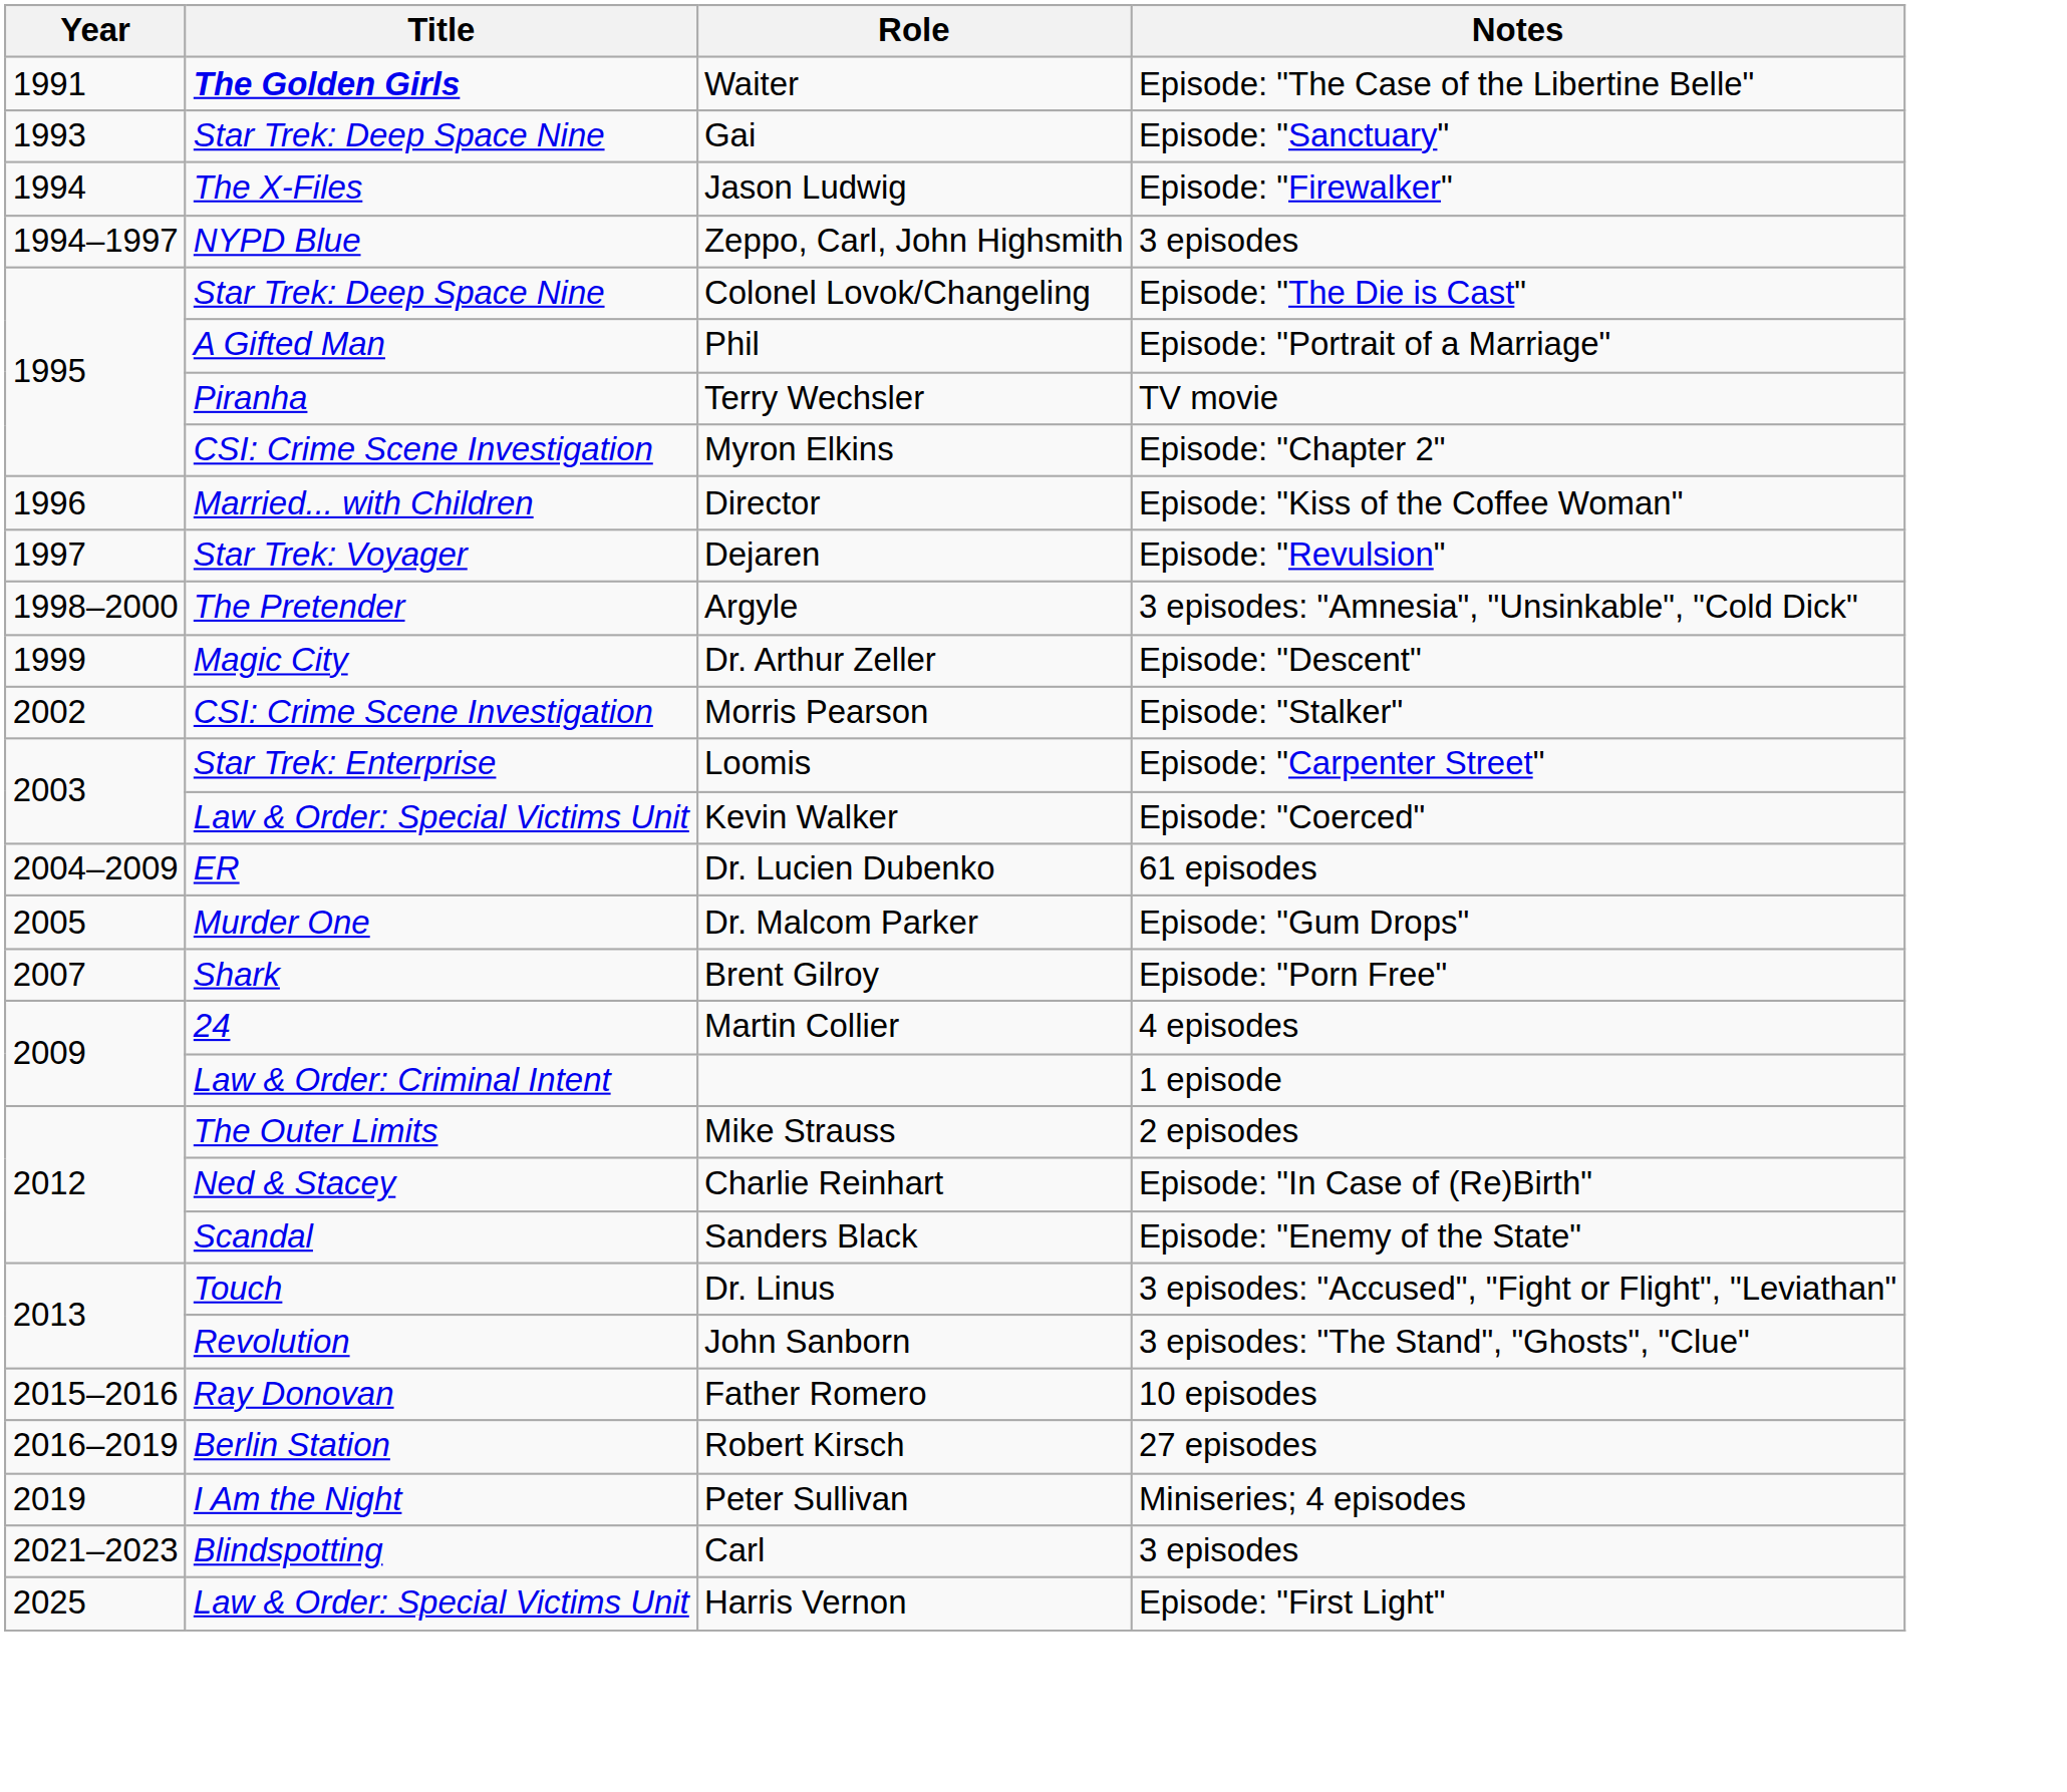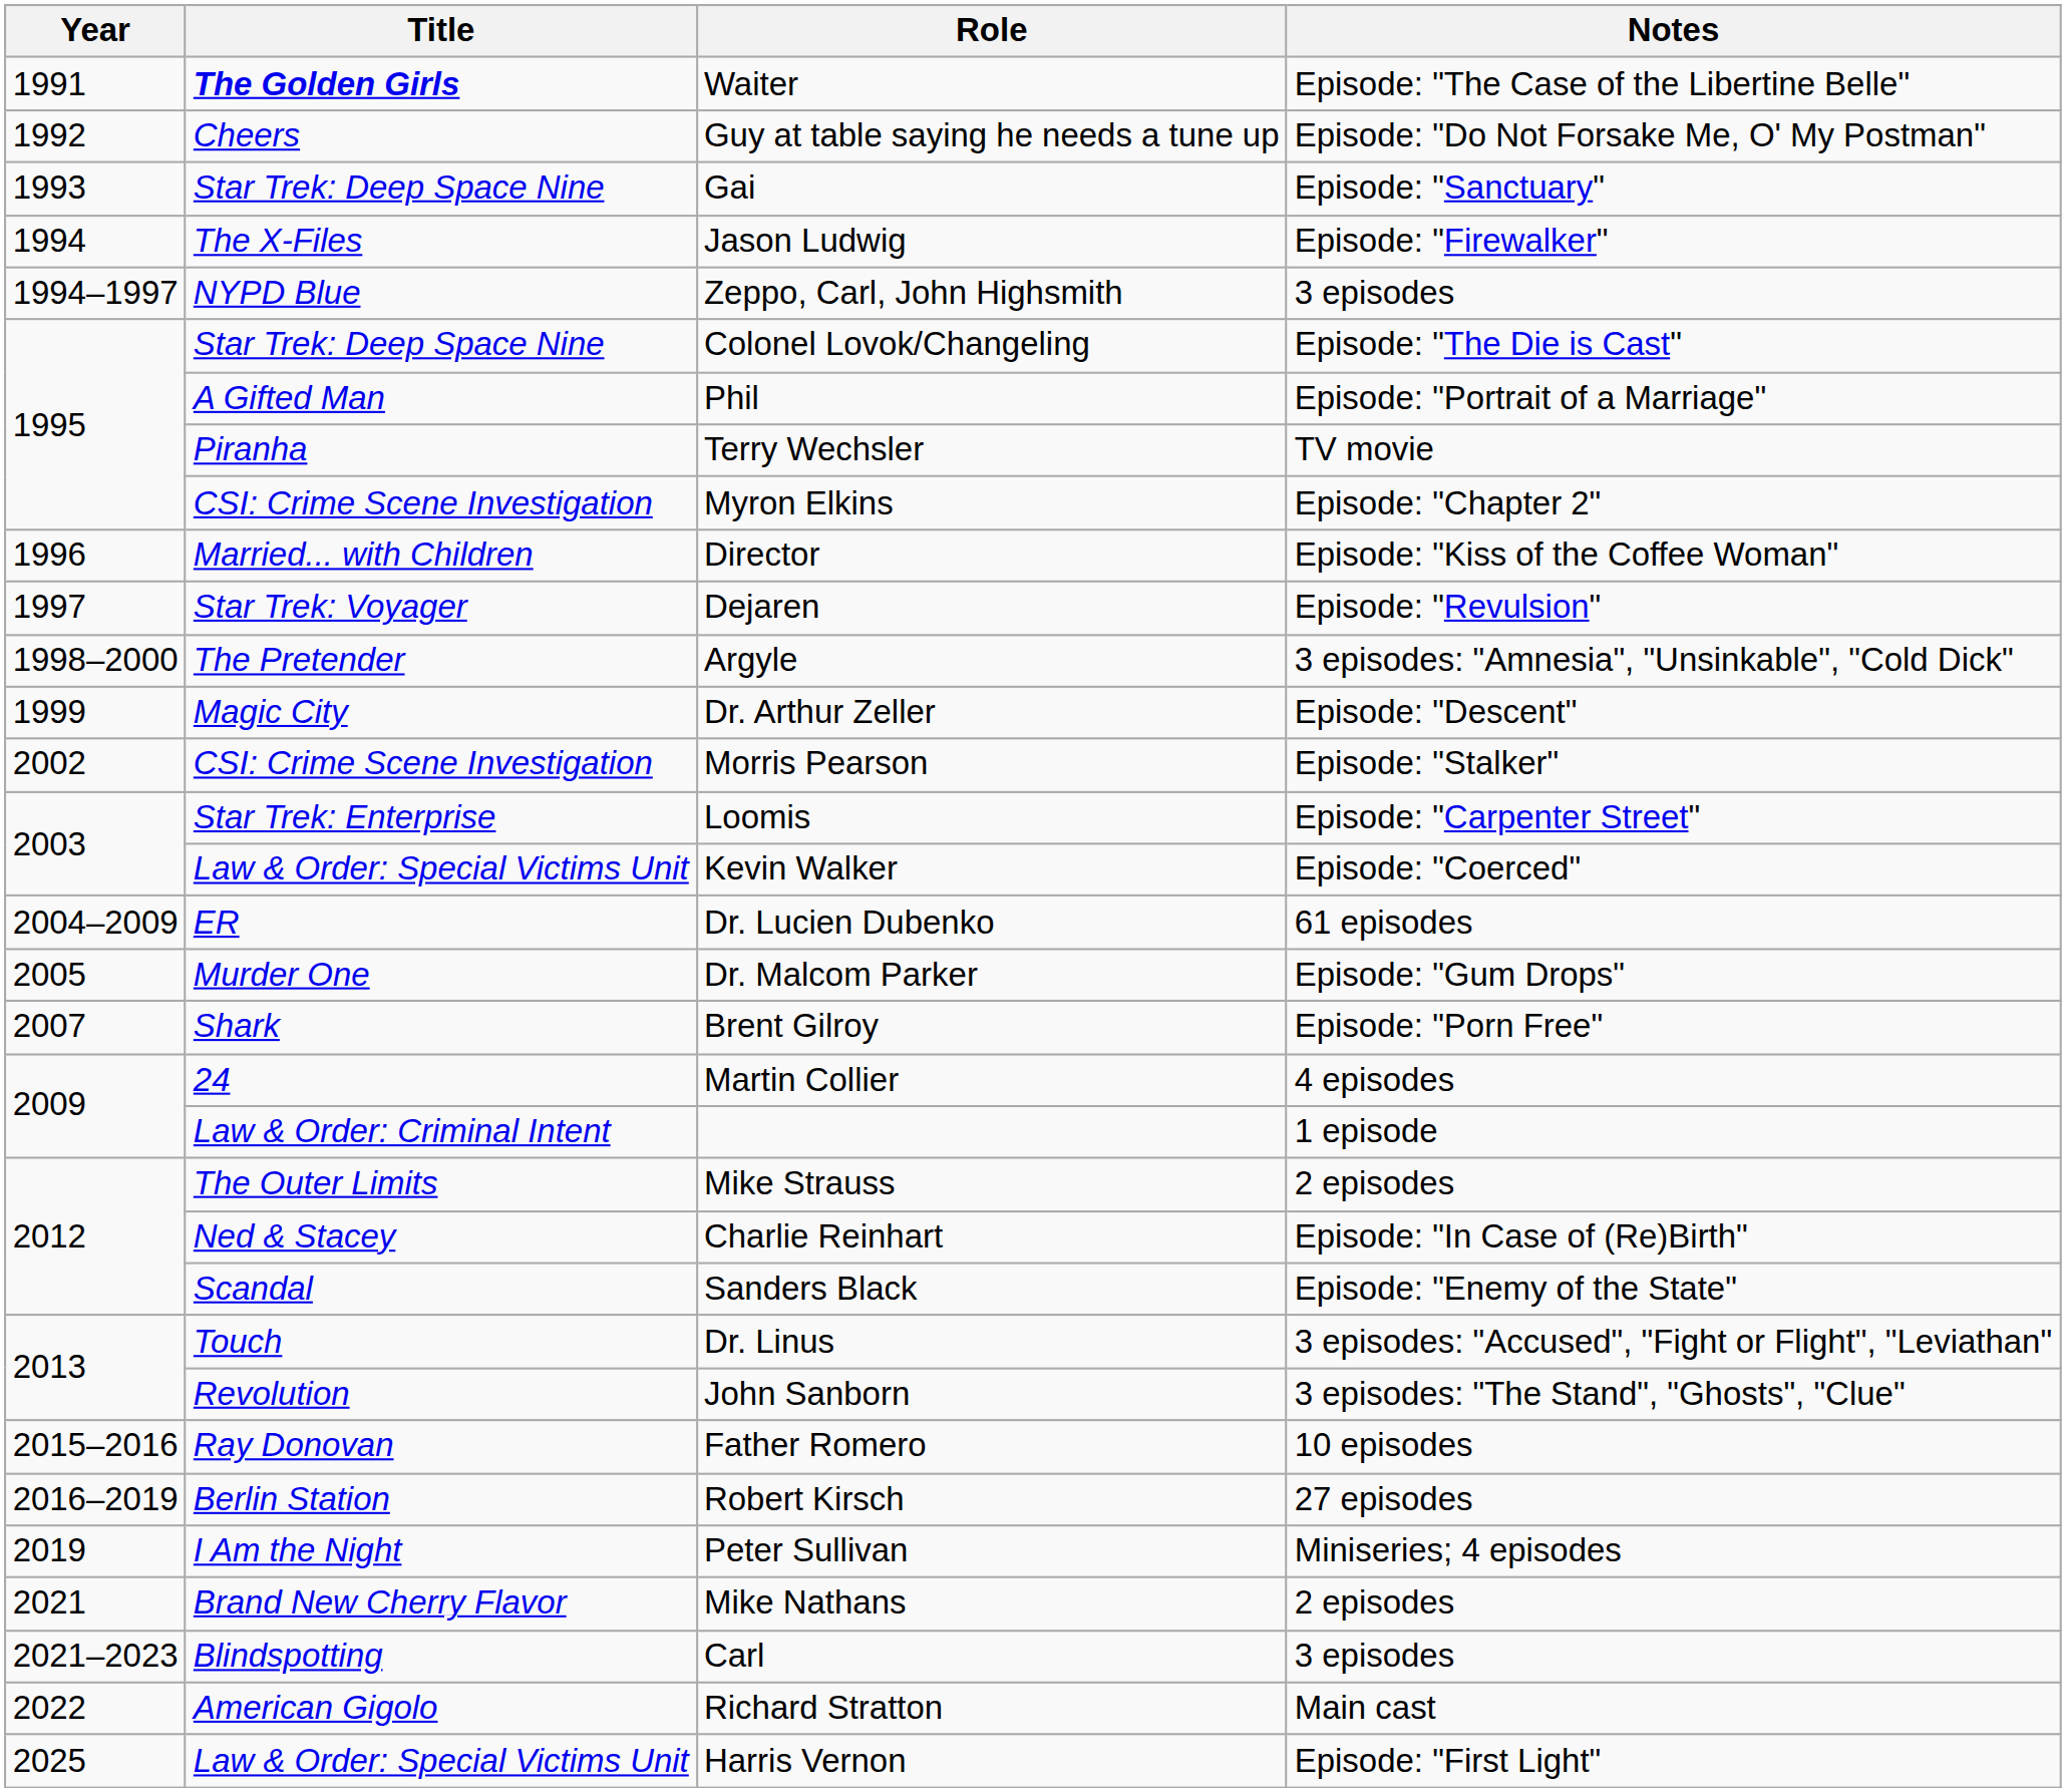 <table class="wikitable sortable">
 <tr>
 <th>Year</th>
 <th>Title</th>
 <th>Role</th>
 <th class="unsortable">Notes</th>
 </tr>
 <tr>
 <td>1991</td>
 <td><strong><em><a href='#'>The Golden Girls</a></em></strong></td>
 <td>Waiter</td>
 <td>Episode: "The Case of the Libertine Belle"</td>
+</tr>
+<tr>
+<td>1992</td>
+<td><em><a href='#'>Cheers</a> </em></td>
+<td>Guy at table saying he needs a tune up</td>
+<td>Episode: "Do Not Forsake Me, O' My Postman"</td>
 </tr>
 <tr>
 <td>1993</td>
 <td><em><a href='#'>Star Trek: Deep Space Nine</a></em></td>
 <td>Gai</td>
 <td>Episode: "<a href='#'>Sanctuary</a>"</td>
 </tr>
 <tr>
 <td>1994</td>
 <td><em><a href='#'>The X-Files</a></em></td>
 <td>Jason Ludwig</td>
 <td>Episode: "<a href='#'>Firewalker</a>"</td>
 </tr>
 <tr>
 <td>1994–1997</td>
 <td><em><a href='#'>NYPD Blue</a></em></td>
 <td>Zeppo, Carl, John Highsmith</td>
 <td>3 episodes</td>
 </tr>
 <tr>
 <td rowspan="4">1995</td>
 <td><em><a href='#'>Star Trek: Deep Space Nine</a></em></td>
 <td>Colonel Lovok/Changeling</td>
 <td>Episode: "<a href='#'>The Die is Cast</a>"</td>
 </tr>
 <tr>
 <td><em><a href='#'>A Gifted Man</a></em></td>
 <td>Phil</td>
 <td>Episode: "Portrait of a Marriage"</td>
 </tr>
 <tr>
 <td><em><a href='#'>Piranha</a></em></td>
 <td>Terry Wechsler</td>
 <td>TV movie</td>
 </tr>
 <tr>
 <td><em><a href='#'>CSI: Crime Scene Investigation</a></em></td>
 <td>Myron Elkins</td>
 <td>Episode: "Chapter 2"</td>
 </tr>
 <tr>
 <td>1996</td>
 <td><em><a href='#'>Married... with Children</a></em></td>
 <td>Director</td>
 <td>Episode: "Kiss of the Coffee Woman"</td>
 </tr>
 <tr 3 Episodes: "Zeppo Marks Brothers", "He Ain't Guilty, He's My Brother", and "A Draining Experience">
 <td>1997</td>
 <td><em><a href='#'>Star Trek: Voyager</a></em></td>
 <td>Dejaren</td>
 <td>Episode: "<a href='#'>Revulsion</a>"</td>
 </tr>
 <tr>
 <td>1998–2000</td>
 <td><em><a href='#'>The Pretender</a></em></td>
 <td>Argyle</td>
 <td>3 episodes: "Amnesia", "Unsinkable", "Cold Dick"</td>
 </tr>
 <tr>
 <td>1999</td>
 <td><em><a href='#'>Magic City</a></em></td>
 <td>Dr. Arthur Zeller</td>
 <td>Episode: "Descent"</td>
 </tr>
 <tr>
 <td>2002</td>
 <td><em><a href='#'>CSI: Crime Scene Investigation</a></em></td>
 <td>Morris Pearson</td>
 <td>Episode: "Stalker"</td>
 </tr>
 <tr>
 <td rowspan="2">2003</td>
 <td><em><a href='#'>Star Trek: Enterprise</a></em></td>
 <td>Loomis</td>
 <td>Episode: "<a href='#'>Carpenter Street</a>"</td>
 </tr>
 <tr>
 <td><em><a href='#'>Law & Order: Special Victims Unit</a></em></td>
 <td>Kevin Walker</td>
 <td>Episode: "Coerced"</td>
 </tr>
 <tr>
 <td>2004–2009</td>
 <td><em><a href='#'>ER</a></em></td>
 <td>Dr. Lucien Dubenko</td>
 <td>61 episodes</td>
 </tr>
 <tr>
 <td>2005</td>
 <td><em><a href='#'>Murder One</a></em></td>
 <td>Dr. Malcom Parker</td>
 <td>Episode: "Gum Drops"</td>
 </tr>
 <tr>
 <td>2007</td>
 <td><em><a href='#'>Shark</a></em></td>
 <td>Brent Gilroy</td>
 <td>Episode: "Porn Free"</td>
 </tr>
 <tr>
 <td rowspan="2">2009</td>
 <td><em><a href='#'>24</a></em></td>
 <td>Martin Collier</td>
 <td>4 episodes</td>
 </tr>
 <tr>
 <td><em><a href='#'>Law & Order: Criminal Intent</a></em></td>
 <td></td>
 <td>1 episode</td>
 </tr>
 <tr>
 <td rowspan="3">2012</td>
 <td><em><a href='#'>The Outer Limits</a></em></td>
 <td>Mike Strauss</td>
 <td>2 episodes</td>
 </tr>
 <tr>
 <td><em><a href='#'>Ned & Stacey</a></em></td>
 <td>Charlie Reinhart</td>
 <td>Episode: "In Case of (Re)Birth"</td>
 </tr>
 <tr>
 <td><em><a href='#'>Scandal</a></em></td>
 <td>Sanders Black</td>
 <td>Episode: "Enemy of the State"</td>
 </tr>
 <tr>
 <td rowspan="2">2013</td>
 <td><em><a href='#'>Touch</a></em></td>
 <td>Dr. Linus</td>
 <td>3 episodes: "Accused", "Fight or Flight", "Leviathan"</td>
 </tr>
 <tr>
 <td><em><a href='#'>Revolution</a></em></td>
 <td>John Sanborn</td>
 <td>3 episodes: "The Stand", "Ghosts", "Clue"</td>
 </tr>
 <tr>
 <td>2015–2016</td>
 <td><em><a href='#'>Ray Donovan</a></em></td>
 <td>Father Romero</td>
 <td>10 episodes</td>
 </tr>
 <tr>
 <td>2016–2019</td>
 <td><em><a href='#'>Berlin Station</a></em></td>
 <td>Robert Kirsch</td>
 <td>27 episodes</td>
 </tr>
 <tr>
 <td>2019</td>
 <td><em><a href='#'>I Am the Night</a></em></td>
 <td>Peter Sullivan</td>
 <td>Miniseries; 4 episodes</td>
 </tr>
 <tr>
+<td>2021</td>
+<td><em><a href='#'>Brand New Cherry Flavor</a></em></td>
+<td>Mike Nathans</td>
+<td>2 episodes</td>
+</tr>
+<tr>
 <td>2021–2023</td>
 <td><a href='#'><em>Blindspotting</em></a></td>
 <td>Carl</td>
 <td>3 episodes</td>
+</tr>
+<tr>
+<td>2022</td>
+<td><em><a href='#'>American Gigolo</a></em></td>
+<td>Richard Stratton</td>
+<td>Main cast</td>
 </tr>
 <tr>
 <td>2025</td>
 <td><em><a href='#'>Law & Order: Special Victims Unit</a></em></td>
 <td>Harris Vernon</td>
 <td>Episode: "First Light"</td>
 </tr>
 <tr>
 </tr>
 </table>
